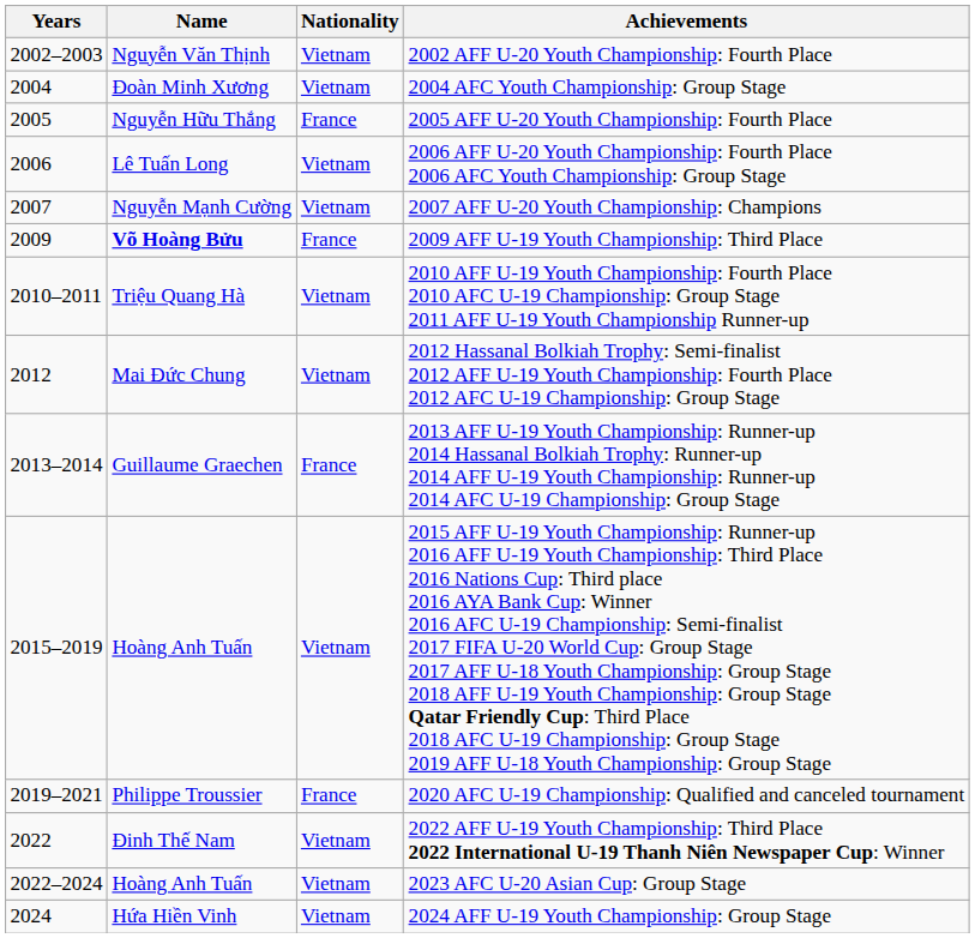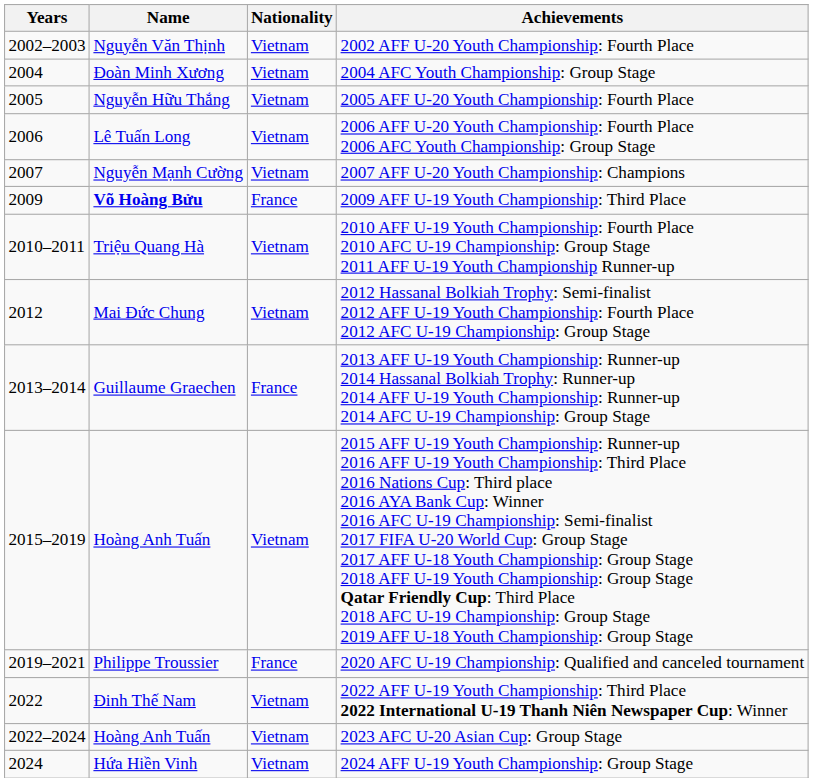 <table class="wikitable" border="5">
 <tr>
 <th>Years</th>
 <th>Name</th>
 <th>Nationality</th>
 <th>Achievements</th>
 </tr>
 <tr>
 <td>2002–2003</td>
 <td><a href='#'>Nguyễn Văn Thịnh</a></td>
 <td> <a href='#'>Vietnam</a></td>
 <td><a href='#'>2002 AFF U-20 Youth Championship</a>: Fourth Place</td>
 </tr>
 <tr>
 <td>2004</td>
 <td><a href='#'>Đoàn Minh Xương</a></td>
 <td> <a href='#'>Vietnam</a></td>
 <td><a href='#'>2004 AFC Youth Championship</a>: Group Stage</td>
 </tr>
 <tr>
 <td>2005</td>
 <td><a href='#'>Nguyễn Hữu Thắng</a></td>
-<td> <a href='#'>France</a></td>
+<td> <a href='#'>Vietnam</a></td>
 <td><a href='#'>2005 AFF U-20 Youth Championship</a>: Fourth Place</td>
 </tr>
 <tr>
 <td>2006</td>
 <td><a href='#'>Lê Tuấn Long</a></td>
 <td> <a href='#'>Vietnam</a></td>
 <td><a href='#'>2006 AFF U-20 Youth Championship</a>: Fourth Place <br> <a href='#'>2006 AFC Youth Championship</a>: Group Stage</td>
 </tr>
 <tr>
 <td>2007</td>
 <td><a href='#'>Nguyễn Mạnh Cường</a></td>
 <td> <a href='#'>Vietnam</a></td>
 <td><a href='#'>2007 AFF U-20 Youth Championship</a>:  Champions</td>
 </tr>
 <tr>
 <td>2009</td>
 <td><strong><a href='#'>Võ Hoàng Bửu</a></strong></td>
 <td> <a href='#'>France</a></td>
 <td><a href='#'>2009 AFF U-19 Youth Championship</a>:  Third Place</td>
 </tr>
 <tr>
 <td>2010–2011</td>
 <td><a href='#'>Triệu Quang Hà</a></td>
 <td> <a href='#'>Vietnam</a></td>
 <td><a href='#'>2010 AFF U-19 Youth Championship</a>: Fourth Place <br> <a href='#'>2010 AFC U-19 Championship</a>: Group Stage <br> <a href='#'>2011 AFF U-19 Youth Championship</a>  Runner-up</td>
 </tr>
 <tr>
 <td>2012</td>
 <td><a href='#'>Mai Đức Chung</a></td>
 <td> <a href='#'>Vietnam</a></td>
 <td><a href='#'>2012 Hassanal Bolkiah Trophy</a>:  Semi-finalist <br> <a href='#'>2012 AFF U-19 Youth Championship</a>: Fourth Place <br> <a href='#'>2012 AFC U-19 Championship</a>: Group Stage</td>
 </tr>
 <tr>
 <td>2013–2014</td>
 <td><a href='#'>Guillaume Graechen</a></td>
 <td> <a href='#'>France</a></td>
 <td><a href='#'>2013 AFF U-19 Youth Championship</a>:  Runner-up <br> <a href='#'>2014 Hassanal Bolkiah Trophy</a>:  Runner-up <br> <a href='#'>2014 AFF U-19 Youth Championship</a>:  Runner-up <br> <a href='#'>2014 AFC U-19 Championship</a>: Group Stage</td>
 </tr>
 <tr>
 <td>2015–2019</td>
 <td><a href='#'>Hoàng Anh Tuấn</a></td>
 <td> <a href='#'>Vietnam</a></td>
 <td><a href='#'>2015 AFF U-19 Youth Championship</a>:  Runner-up <br> <a href='#'>2016 AFF U-19 Youth Championship</a>:  Third Place <br> <a href='#'>2016 Nations Cup</a>:  Third place<br> <a href='#'>2016 AYA Bank Cup</a>:  Winner <br> <a href='#'>2016 AFC U-19 Championship</a>:  Semi-finalist <br> <a href='#'>2017 FIFA U-20 World Cup</a>: Group Stage<br> <a href='#'>2017 AFF U-18 Youth Championship</a>: Group Stage <br> <a href='#'>2018 AFF U-19 Youth Championship</a>: Group Stage <br> <strong>Qatar Friendly Cup</strong>:  Third Place <br> <a href='#'>2018 AFC U-19 Championship</a>: Group Stage  <br> <a href='#'>2019 AFF U-18 Youth Championship</a>: Group Stage <br></td>
 </tr>
 <tr>
 <td>2019–2021</td>
 <td><a href='#'>Philippe Troussier</a></td>
 <td> <a href='#'>France</a></td>
 <td><a href='#'>2020 AFC U-19 Championship</a>: Qualified and canceled tournament</td>
 </tr>
 <tr>
 <td>2022</td>
 <td><a href='#'>Đinh Thế Nam</a></td>
 <td> <a href='#'>Vietnam</a></td>
 <td><a href='#'>2022 AFF U-19 Youth Championship</a>:  Third Place <br> <strong>2022 International U-19 Thanh Niên Newspaper Cup</strong>:  Winner</td>
 </tr>
 <tr>
 <td>2022–2024</td>
 <td><a href='#'>Hoàng Anh Tuấn</a></td>
 <td> <a href='#'>Vietnam</a></td>
 <td><a href='#'>2023 AFC U-20 Asian Cup</a>: Group Stage</td>
 </tr>
 <tr>
 <td>2024</td>
 <td><a href='#'>Hứa Hiền Vinh</a></td>
 <td> <a href='#'>Vietnam</a></td>
 <td><a href='#'>2024 AFF U-19 Youth Championship</a>: Group Stage</td>
 </tr>
 </table>
